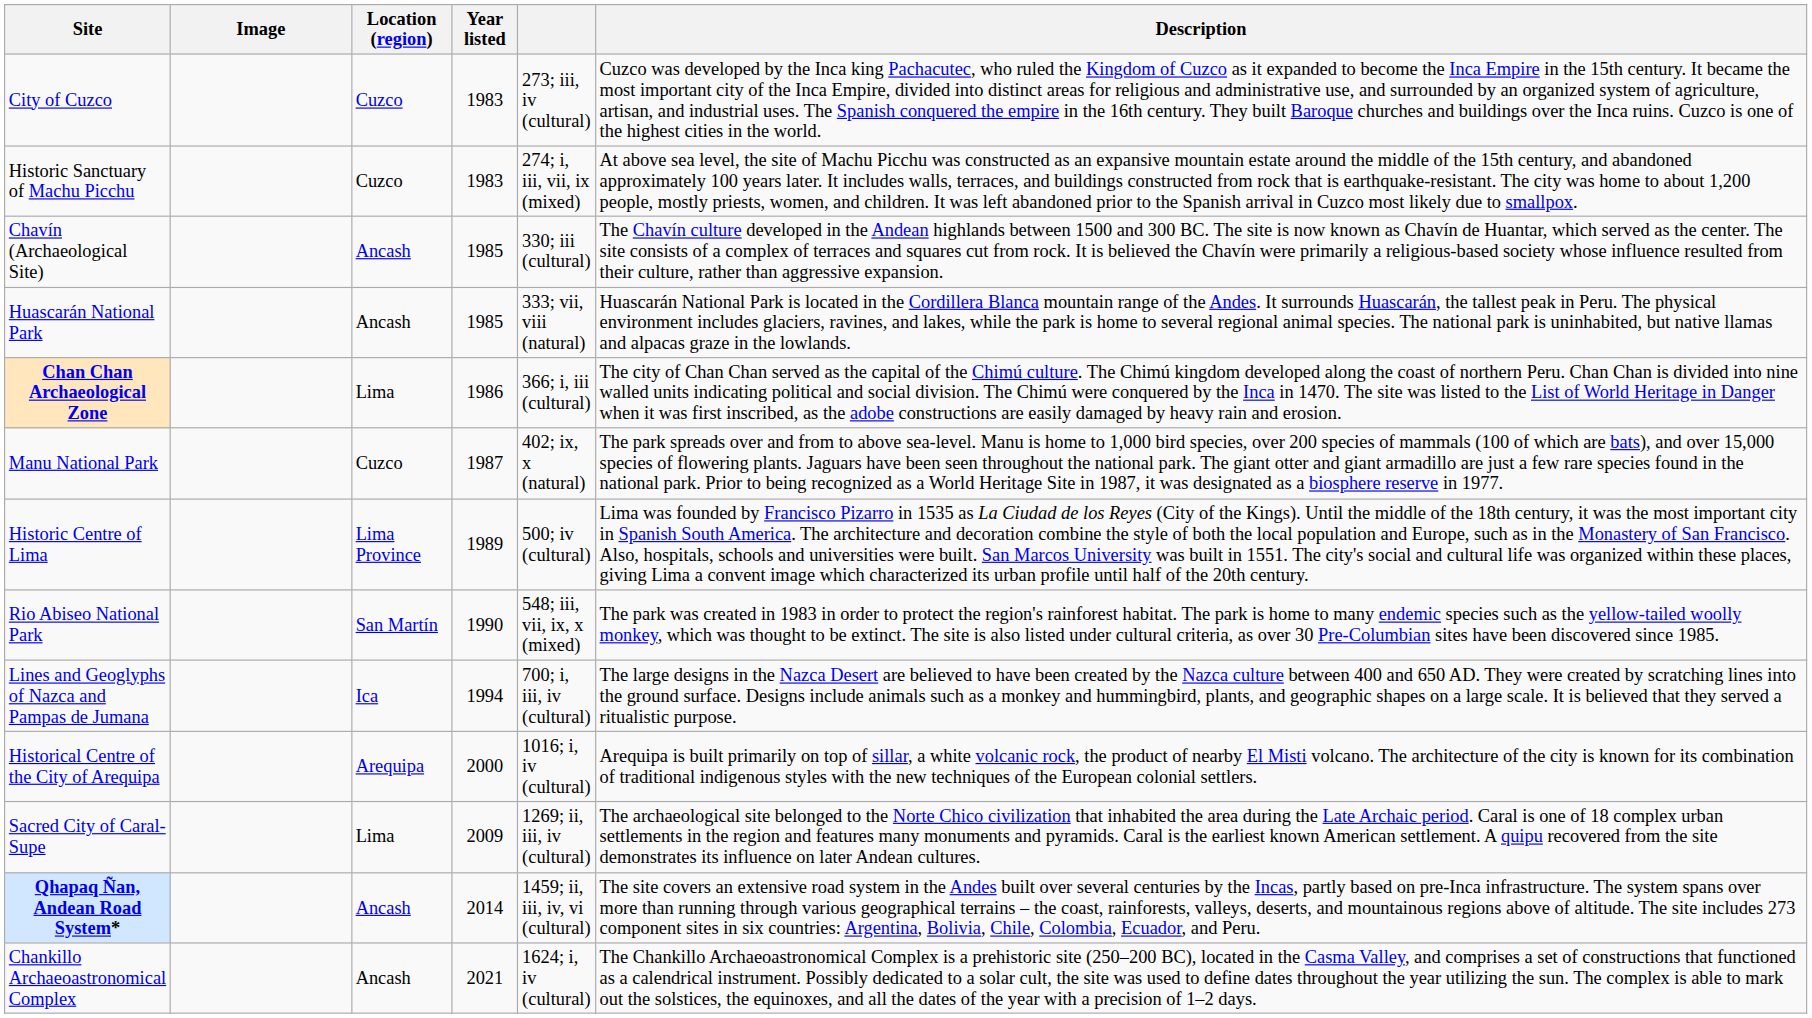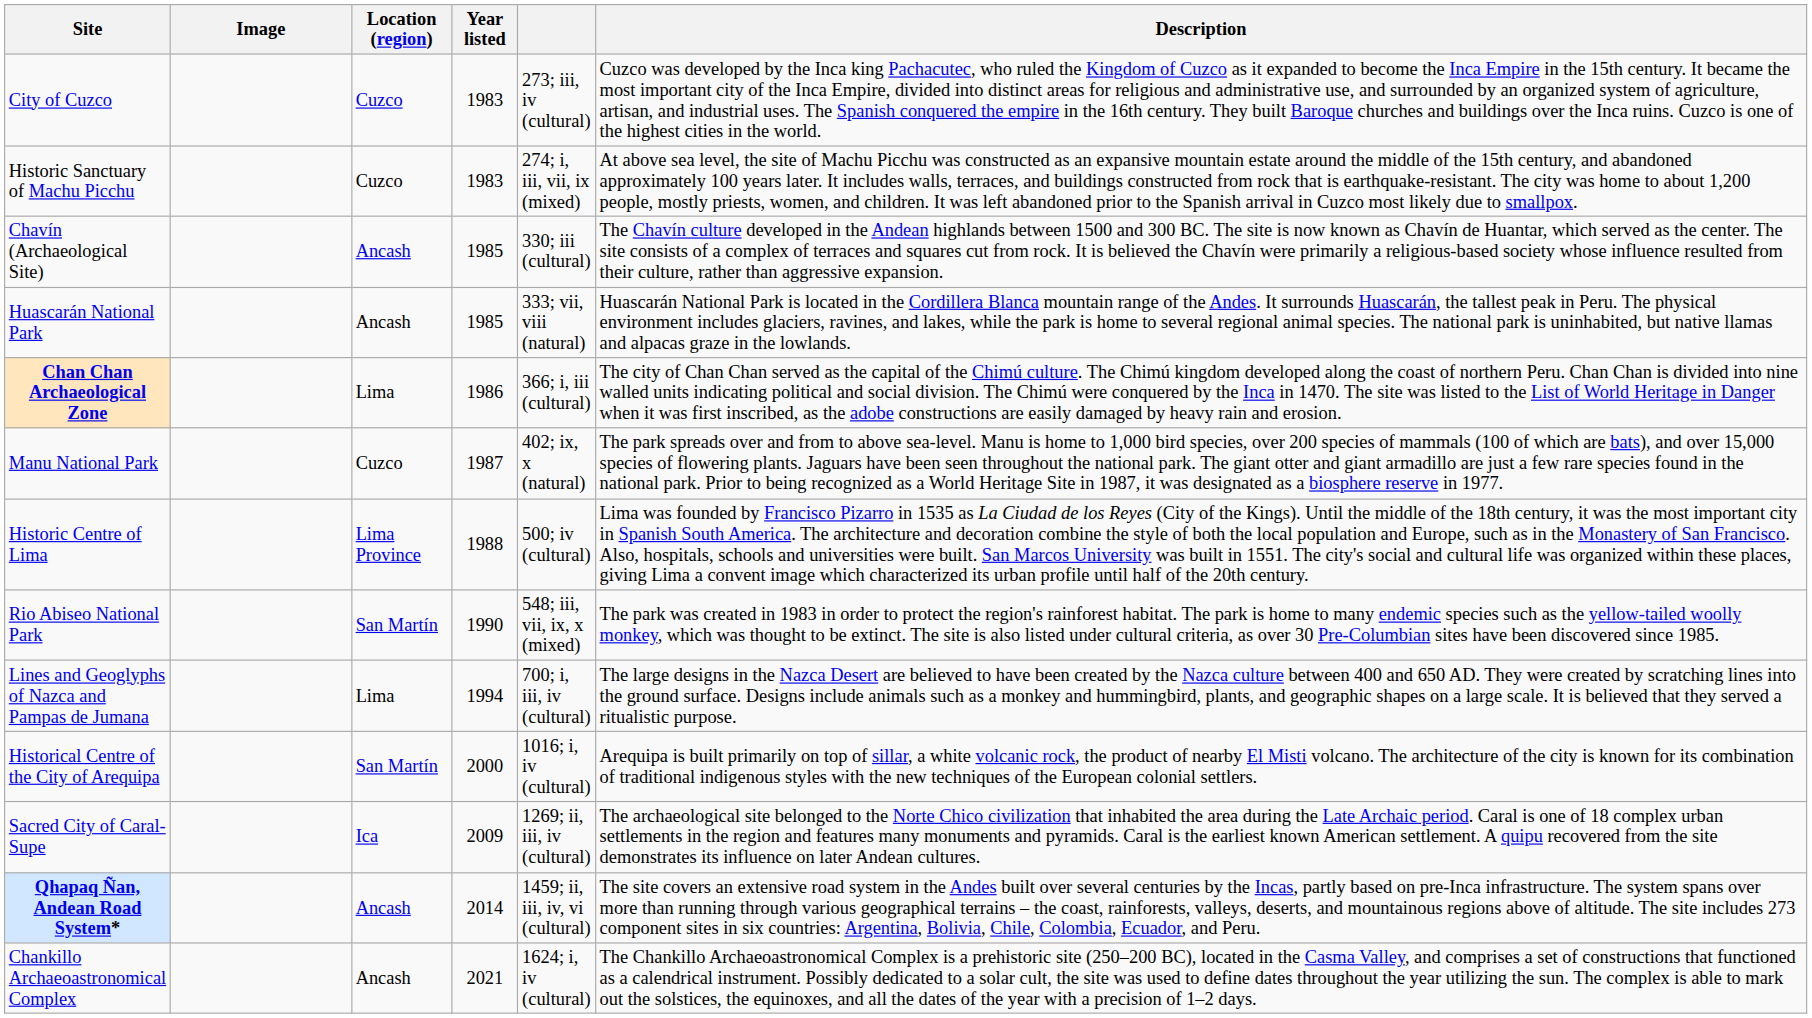 <table class="wikitable sortable plainrowheaders">
 <tr>
 <th style="width:100px;" scope="col">Site</th>
 <th class="unsortable"  style="width:150px;" scope="col">Image</th>
 <th style="width:80px;" scope="col">Location (<a href='#'>region</a>)</th>
 <th style="width:50px;" scope="col">Year listed</th>
 <th style="width:60px;" scope="col" data-sort-type="number"></th>
 <th scope="col" class="unsortable">Description</th>
 </tr>
 <tr>
 <td><a href='#'>City of Cuzco</a></td>
 <td></td>
 <td><a href='#'>Cuzco</a></td>
 <td align=center>1983</td>
 <td>273; iii, iv (cultural)</td>
 <td>Cuzco was developed by the Inca king <a href='#'>Pachacutec</a>, who ruled the <a href='#'>Kingdom of Cuzco</a> as it expanded to become the <a href='#'>Inca Empire</a> in the 15th century. It became the most important city of the Inca Empire, divided into distinct areas for religious and administrative use, and surrounded by an organized system of agriculture, artisan, and industrial uses. The <a href='#'>Spanish conquered the empire</a> in the 16th century. They built <a href='#'>Baroque</a> churches and buildings over the Inca ruins. Cuzco is one of the highest cities in the world.</td>
 </tr>
 <tr>
 <td>Historic Sanctuary of <a href='#'>Machu Picchu</a></td>
 <td align=center></td>
 <td>Cuzco</td>
 <td align=center>1983</td>
 <td>274; i, iii, vii, ix (mixed)</td>
 <td>At  above sea level, the site of Machu Picchu was constructed as an expansive mountain estate around the middle of the 15th century, and abandoned approximately 100 years later. It includes walls, terraces, and buildings constructed from rock that is earthquake-resistant. The city was home to about 1,200 people, mostly priests, women, and children. It was left abandoned prior to the Spanish arrival in Cuzco most likely due to <a href='#'>smallpox</a>.</td>
 </tr>
 <tr>
 <td><a href='#'>Chavín</a> (Archaeological Site)</td>
 <td align=center></td>
 <td><a href='#'>Ancash</a></td>
 <td align=center>1985</td>
 <td>330; iii (cultural)</td>
 <td>The <a href='#'>Chavín culture</a> developed in the <a href='#'>Andean</a> highlands between 1500 and 300 BC. The site is now known as Chavín de Huantar, which served as the center. The site consists of a complex of terraces and squares cut from rock. It is believed the Chavín were primarily a religious-based society whose influence resulted from their culture, rather than aggressive expansion.</td>
 </tr>
 <tr>
 <td><a href='#'>Huascarán National Park</a></td>
 <td align=center></td>
 <td>Ancash</td>
 <td align=center>1985</td>
 <td>333; vii, viii (natural)</td>
 <td>Huascarán National Park is located in the <a href='#'>Cordillera Blanca</a> mountain range of the <a href='#'>Andes</a>. It surrounds <a href='#'>Huascarán</a>, the tallest peak in Peru. The physical environment includes glaciers, ravines, and lakes, while the park is home to several regional animal species. The national park is uninhabited, but native llamas and alpacas graze in the lowlands.</td>
 </tr>
 <tr>
 <th scope="row" style="background:#ffe6bd;"><a href='#'>Chan Chan Archaeological Zone</a></th>
 <td align=center></td>
 <td>Lima</td>
 <td align=center>1986</td>
 <td>366; i, iii (cultural)</td>
 <td>The city of Chan Chan served as the capital of the <a href='#'>Chimú culture</a>. The Chimú kingdom developed along the coast of northern Peru. Chan Chan is divided into nine walled units indicating political and social division. The Chimú were conquered by the <a href='#'>Inca</a> in 1470. The site was listed to the <a href='#'>List of World Heritage in Danger</a> when it was first inscribed, as the <a href='#'>adobe</a> constructions are easily damaged by heavy rain and erosion.</td>
 </tr>
 <tr>
 <td><a href='#'>Manu National Park</a></td>
 <td align=center></td>
 <td>Cuzco</td>
 <td align=center>1987</td>
 <td>402; ix, x (natural)</td>
 <td>The park spreads over  and from  to  above sea-level. Manu is home to 1,000 bird species, over 200 species of mammals (100 of which are <a href='#'>bats</a>), and over 15,000 species of flowering plants. Jaguars have been seen throughout the national park. The giant otter and giant armadillo are just a few rare species found in the national park. Prior to being recognized as a World Heritage Site in 1987, it was designated as a <a href='#'>biosphere reserve</a> in 1977.</td>
 </tr>
 <tr>
 <td><a href='#'>Historic Centre of Lima</a></td>
 <td align=center></td>
 <td><a href='#'>Lima Province</a></td>
-<td align=center>1989</td>
+<td align=center>1988</td>
 <td>500; iv (cultural)</td>
 <td>Lima was founded by <a href='#'>Francisco Pizarro</a> in 1535 as <em>La Ciudad de los Reyes</em> (City of the Kings). Until the middle of the 18th century, it was the most important city in <a href='#'>Spanish South America</a>. The architecture and decoration combine the style of both the local population and Europe, such as in the <a href='#'>Monastery of San Francisco</a>. Also, hospitals, schools and universities were built. <a href='#'>San Marcos University</a> was built in 1551. The city's social and cultural life was organized within these places, giving Lima a convent image which characterized its urban profile until half of the 20th century.</td>
 </tr>
 <tr>
 <td><a href='#'>Rio Abiseo National Park</a></td>
 <td align=center></td>
 <td><a href='#'>San Martín</a></td>
 <td align=center>1990</td>
 <td>548; iii, vii, ix, x (mixed)</td>
 <td>The park was created in 1983 in order to protect the region's rainforest habitat. The park is home to many <a href='#'>endemic</a> species such as the <a href='#'>yellow-tailed woolly monkey</a>, which was thought to be extinct. The site is also listed under cultural criteria, as over 30 <a href='#'>Pre-Columbian</a> sites have been discovered since 1985.</td>
 </tr>
 <tr>
 <td><a href='#'>Lines and Geoglyphs of Nazca and Pampas de Jumana</a></td>
 <td align=center></td>
-<td><a href='#'>Ica</a></td>
+<td>Lima</td>
 <td align=center>1994</td>
 <td>700; i, iii, iv (cultural)</td>
 <td>The large designs in the <a href='#'>Nazca Desert</a> are believed to have been created by the <a href='#'>Nazca culture</a> between 400 and 650 AD. They were created by scratching lines into the ground surface. Designs include animals such as a monkey and hummingbird, plants, and geographic shapes on a large scale. It is believed that they served a ritualistic purpose.</td>
 </tr>
 <tr>
 <td><a href='#'>Historical Centre of the City of Arequipa</a></td>
 <td align=center></td>
-<td><a href='#'>Arequipa</a></td>
+<td><a href='#'>San Martín</a></td>
 <td align=center>2000</td>
 <td>1016; i, iv (cultural)</td>
 <td>Arequipa is built primarily on top of <a href='#'>sillar</a>, a white <a href='#'>volcanic rock</a>, the product of nearby <a href='#'>El Misti</a> volcano. The architecture of the city is known for its combination of traditional indigenous styles with the new techniques of the European colonial settlers.</td>
 </tr>
 <tr>
 <td><a href='#'>Sacred City of Caral-Supe</a></td>
 <td align=center></td>
-<td>Lima</td>
+<td><a href='#'>Ica</a></td>
 <td align=center>2009</td>
 <td>1269; ii, iii, iv (cultural)</td>
 <td>The archaeological site belonged to the <a href='#'>Norte Chico civilization</a> that inhabited the area during the <a href='#'>Late Archaic period</a>. Caral is one of 18 complex urban settlements in the region and features many monuments and pyramids. Caral is the earliest known American settlement. A <a href='#'>quipu</a> recovered from the site demonstrates its influence on later Andean cultures.</td>
 </tr>
 <tr>
 <th scope="row" style="background:#D0E7FF;"><a href='#'>Qhapaq Ñan, Andean Road System</a>*</th>
 <td align=center></td>
 <td><a href='#'>Ancash</a></td>
 <td align=center>2014</td>
 <td>1459; ii, iii, iv, vi (cultural)</td>
 <td>The site covers an extensive road system in the <a href='#'>Andes</a> built over several centuries by the <a href='#'>Incas</a>, partly based on pre-Inca infrastructure. The system spans over more than  running through various geographical terrains – the coast, rainforests, valleys, deserts, and mountainous regions above  of altitude. The site includes 273 component sites in six countries: <a href='#'>Argentina</a>, <a href='#'>Bolivia</a>, <a href='#'>Chile</a>, <a href='#'>Colombia</a>, <a href='#'>Ecuador</a>, and Peru.</td>
 </tr>
 <tr>
 <td><a href='#'>Chankillo Archaeoastronomical Complex</a></td>
 <td align=center></td>
 <td>Ancash</td>
 <td align=center>2021</td>
 <td>1624; i, iv (cultural)</td>
 <td>The Chankillo Archaeoastronomical Complex is a prehistoric site (250–200 BC), located in the <a href='#'>Casma Valley</a>, and comprises a set of constructions that functioned as a calendrical instrument. Possibly dedicated to a solar cult, the site was used to define dates throughout the year utilizing the sun. The complex is able to mark out the solstices, the equinoxes, and all the dates of the year with a precision of 1–2 days.</td>
 </tr>
 </table>
